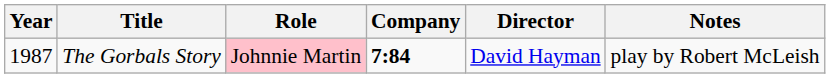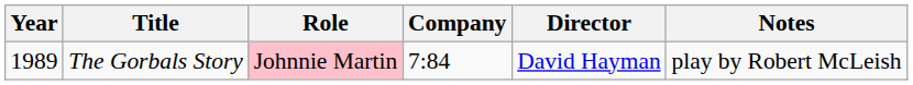 <table class="wikitable">
 <tr>
 <th>Year</th>
 <th>Title</th>
 <th>Role</th>
 <th>Company</th>
 <th>Director</th>
 <th>Notes</th>
 </tr>
 <tr>
-<td>1987</td>
+<td>1989</td>
 <td><em>The Gorbals Story</em></td>
 <td style="background: pink;">Johnnie Martin</td>
-<td><strong>7:84</strong></td>
+<td>7:84</td>
 <td><a href='#'>David Hayman</a></td>
 <td>play by Robert McLeish</td>
 </tr>
 </table>
